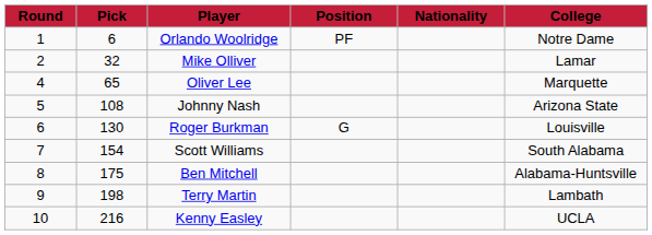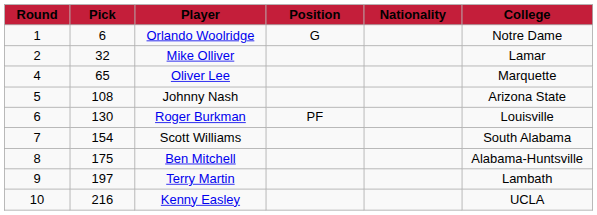 <table class="wikitable sortable sortable">
 <tr>
 <th style="background:#C41E3A;" width="10%">Round</th>
 <th style="background:#C41E3A;" width="10%">Pick</th>
 <th style="background:#C41E3A;" width="20%">Player</th>
 <th style="background:#C41E3A;" width="15%">Position</th>
 <th style="background:#C41E3A;" width="15%">Nationality</th>
 <th style="background:#C41E3A;" width="20%">College</th>
 </tr>
 <tr style="text-align: center">
 <td>1</td>
 <td>6</td>
 <td><a href='#'>Orlando Woolridge</a></td>
-<td>PF</td>
+<td>G</td>
 <td></td>
 <td>Notre Dame</td>
 </tr>
 <tr style="text-align: center">
 <td>2</td>
 <td>32</td>
 <td><a href='#'>Mike Olliver</a></td>
 <td></td>
 <td></td>
 <td>Lamar</td>
 </tr>
 <tr style="text-align: center">
 <td>4</td>
 <td>65</td>
 <td><a href='#'>Oliver Lee</a></td>
 <td></td>
 <td></td>
 <td>Marquette</td>
 </tr>
 <tr style="text-align: center">
 <td>5</td>
 <td>108</td>
 <td>Johnny Nash</td>
 <td></td>
 <td></td>
 <td>Arizona State</td>
 </tr>
 <tr style="text-align: center">
 <td>6</td>
 <td>130</td>
 <td><a href='#'>Roger Burkman</a></td>
-<td>G</td>
+<td>PF</td>
 <td></td>
 <td>Louisville</td>
 </tr>
 <tr style="text-align: center">
 <td>7</td>
 <td>154</td>
 <td>Scott Williams</td>
 <td></td>
 <td></td>
 <td>South Alabama</td>
 </tr>
 <tr style="text-align: center">
 <td>8</td>
 <td>175</td>
 <td><a href='#'>Ben Mitchell</a></td>
 <td></td>
 <td></td>
 <td>Alabama-Huntsville</td>
 </tr>
 <tr style="text-align: center">
 <td>9</td>
-<td>198</td>
+<td>197</td>
 <td><a href='#'>Terry Martin</a></td>
 <td></td>
 <td></td>
 <td>Lambath</td>
 </tr>
 <tr style="text-align: center">
 <td>10</td>
 <td>216</td>
 <td><a href='#'>Kenny Easley</a></td>
 <td></td>
 <td></td>
 <td>UCLA</td>
 </tr>
 </table>
